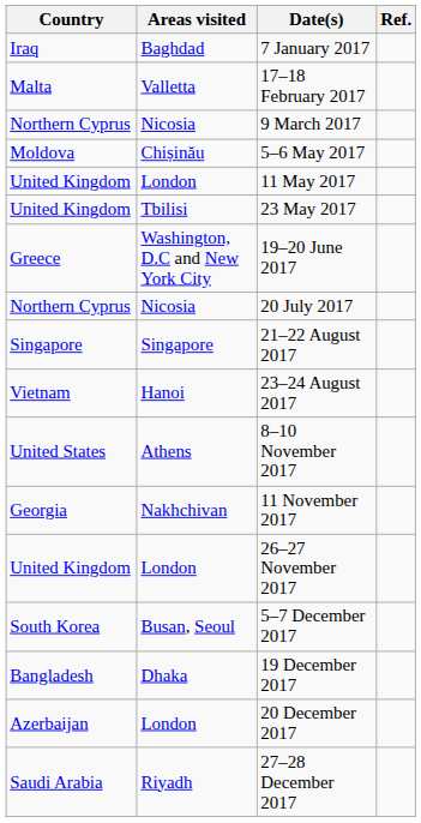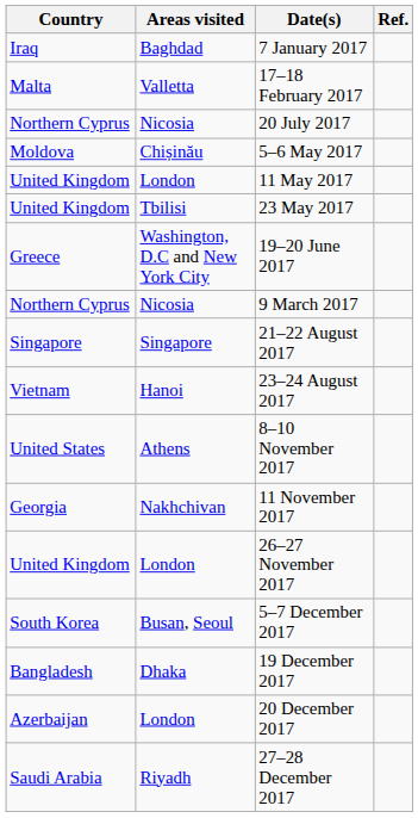 <table class="wikitable" style="margin: 1em auto 1em auto">
 <tr>
 <th width="110">Country</th>
 <th width="100">Areas visited</th>
 <th width="100">Date(s)</th>
 <th>Ref.</th>
 </tr>
 <tr>
 <td> <a href='#'>Iraq</a></td>
 <td><a href='#'>Baghdad</a></td>
 <td>7 January 2017</td>
 <td></td>
 </tr>
 <tr>
 <td> <a href='#'>Malta</a></td>
 <td><a href='#'>Valletta</a></td>
 <td>17–18 February 2017</td>
 <td></td>
 </tr>
 <tr>
 <td> <a href='#'>Northern Cyprus</a></td>
 <td><a href='#'>Nicosia</a></td>
-<td>9 March 2017</td>
+<td>20 July 2017</td>
 <td></td>
 </tr>
 <tr>
 <td> <a href='#'>Moldova</a></td>
 <td><a href='#'>Chișinău</a></td>
 <td>5–6 May 2017</td>
 <td></td>
 </tr>
 <tr>
 <td> <a href='#'>United Kingdom</a></td>
 <td><a href='#'>London</a></td>
 <td>11 May 2017</td>
 <td></td>
 </tr>
 <tr>
 <td> <a href='#'>United Kingdom</a></td>
 <td><a href='#'>Tbilisi</a></td>
 <td>23 May 2017</td>
 <td></td>
 </tr>
 <tr>
 <td> <a href='#'>Greece</a></td>
 <td><a href='#'>Washington, D.C</a> and <a href='#'>New York City</a></td>
 <td>19–20 June 2017</td>
 <td></td>
 </tr>
 <tr>
 <td> <a href='#'>Northern Cyprus</a></td>
 <td><a href='#'>Nicosia</a></td>
-<td>20 July 2017</td>
+<td>9 March 2017</td>
 <td></td>
 </tr>
 <tr>
 <td> <a href='#'>Singapore</a></td>
 <td><a href='#'>Singapore</a></td>
 <td>21–22 August 2017</td>
 <td></td>
 </tr>
 <tr>
 <td> <a href='#'>Vietnam</a></td>
 <td><a href='#'>Hanoi</a></td>
 <td>23–24 August 2017</td>
 <td></td>
 </tr>
 <tr>
 <td> <a href='#'>United States</a></td>
 <td><a href='#'>Athens</a></td>
 <td>8–10 November 2017</td>
 <td></td>
 </tr>
 <tr>
 <td> <a href='#'>Georgia</a></td>
 <td><a href='#'>Nakhchivan</a></td>
 <td>11 November 2017</td>
 <td></td>
 </tr>
 <tr>
 <td> <a href='#'>United Kingdom</a></td>
 <td><a href='#'>London</a></td>
 <td>26–27 November 2017</td>
 <td></td>
 </tr>
 <tr>
 <td> <a href='#'>South Korea</a></td>
 <td><a href='#'>Busan</a>, <a href='#'>Seoul</a></td>
 <td>5–7 December 2017</td>
 <td></td>
 </tr>
 <tr>
 <td> <a href='#'>Bangladesh</a></td>
 <td><a href='#'>Dhaka</a></td>
 <td>19 December 2017</td>
 <td></td>
 </tr>
 <tr>
 <td> <a href='#'>Azerbaijan</a></td>
 <td><a href='#'>London</a></td>
 <td>20 December 2017</td>
 <td></td>
 </tr>
 <tr>
 <td> <a href='#'>Saudi Arabia</a></td>
 <td><a href='#'>Riyadh</a></td>
 <td>27–28 December 2017</td>
 <td></td>
 </tr>
 </table>
